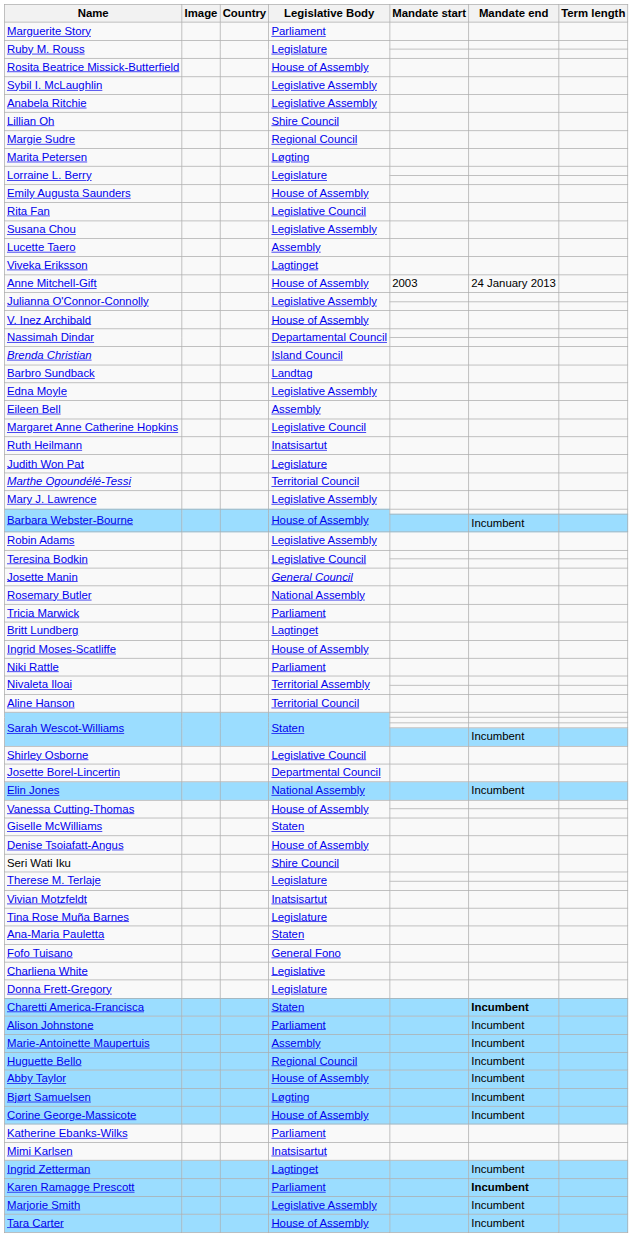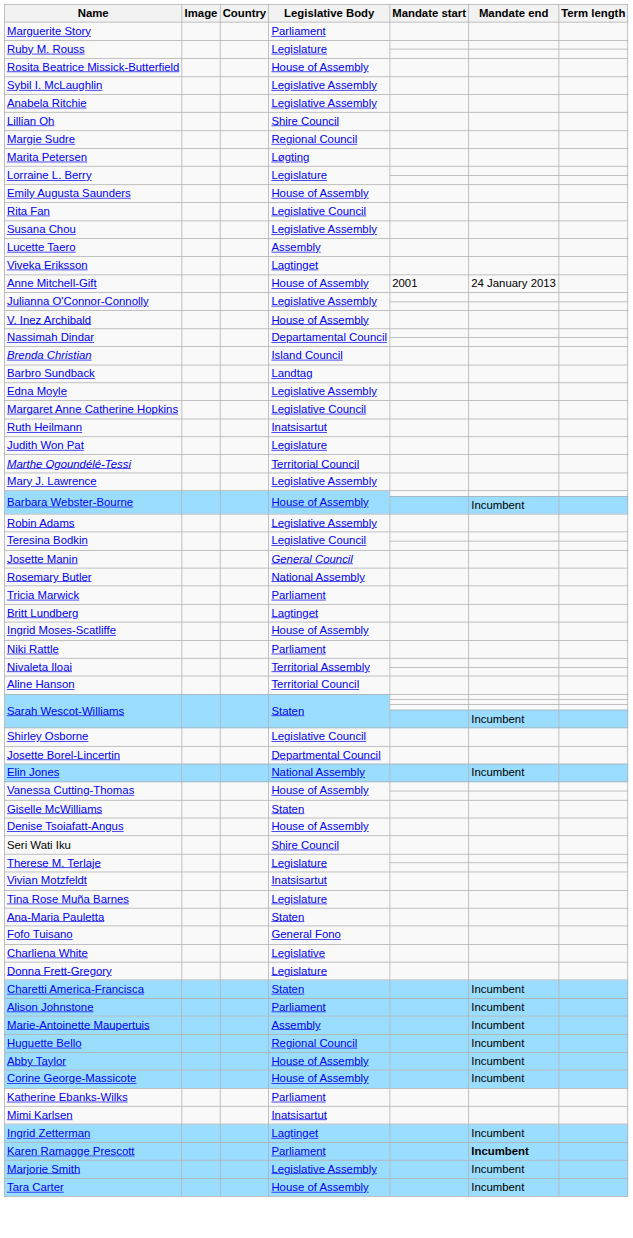 <table class="wikitable sortable">
 <tr>
 <th>Name</th>
 <th class=unsortable>Image</th>
 <th>Country</th>
 <th>Legislative Body</th>
 <th>Mandate start</th>
 <th>Mandate end</th>
 <th>Term length</th>
 </tr>
 <tr>
 <td><a href='#'>Marguerite Story</a></td>
 <td></td>
 <td></td>
 <td><a href='#'>Parliament</a></td>
 <td></td>
 <td></td>
 <td></td>
 </tr>
 <tr>
 <td rowspan="2"><a href='#'>Ruby M. Rouss</a></td>
 <td rowspan="2"></td>
 <td rowspan="2"></td>
 <td rowspan="2"><a href='#'>Legislature</a></td>
 <td></td>
 <td></td>
 <td></td>
 </tr>
 <tr>
 <td></td>
 <td></td>
 <td></td>
 </tr>
 <tr>
 <td><a href='#'>Rosita Beatrice Missick-Butterfield</a></td>
 <td></td>
 <td></td>
 <td><a href='#'>House of Assembly</a></td>
 <td></td>
 <td></td>
 <td></td>
 </tr>
 <tr>
 <td><a href='#'>Sybil I. McLaughlin</a></td>
 <td></td>
 <td></td>
 <td><a href='#'>Legislative Assembly</a></td>
 <td></td>
 <td></td>
 <td></td>
 </tr>
 <tr>
 <td><a href='#'>Anabela Ritchie</a></td>
 <td></td>
 <td></td>
 <td><a href='#'>Legislative Assembly</a></td>
 <td></td>
 <td></td>
 <td></td>
 </tr>
 <tr>
 <td><a href='#'>Lillian Oh</a></td>
 <td></td>
 <td></td>
 <td><a href='#'>Shire Council</a></td>
 <td></td>
 <td></td>
 <td></td>
 </tr>
 <tr>
 <td><a href='#'>Margie Sudre</a></td>
 <td></td>
 <td></td>
 <td><a href='#'>Regional Council</a></td>
 <td></td>
 <td></td>
 <td></td>
 </tr>
 <tr>
 <td><a href='#'>Marita Petersen</a></td>
 <td></td>
 <td></td>
 <td><a href='#'>Løgting</a></td>
 <td></td>
 <td></td>
 <td></td>
 </tr>
 <tr>
 <td rowspan="2"><a href='#'>Lorraine L. Berry</a></td>
 <td rowspan="2"></td>
 <td rowspan="2"></td>
 <td rowspan="2"><a href='#'>Legislature</a></td>
 <td></td>
 <td></td>
 <td></td>
 </tr>
 <tr>
 <td></td>
 <td></td>
 <td></td>
 </tr>
 <tr>
 <td><a href='#'>Emily Augusta Saunders</a></td>
 <td></td>
 <td></td>
 <td><a href='#'>House of Assembly</a></td>
 <td></td>
 <td></td>
 <td></td>
 </tr>
 <tr>
 <td><a href='#'>Rita Fan</a></td>
 <td></td>
 <td></td>
 <td><a href='#'>Legislative Council</a></td>
 <td></td>
 <td></td>
 <td></td>
 </tr>
 <tr>
 <td><a href='#'>Susana Chou</a></td>
 <td></td>
 <td></td>
 <td><a href='#'>Legislative Assembly</a></td>
 <td></td>
 <td></td>
 <td></td>
 </tr>
 <tr>
 <td><a href='#'>Lucette Taero</a></td>
 <td></td>
 <td></td>
 <td><a href='#'>Assembly</a></td>
 <td></td>
 <td></td>
 <td></td>
 </tr>
 <tr>
 <td><a href='#'>Viveka Eriksson</a></td>
 <td></td>
 <td></td>
 <td><a href='#'>Lagtinget</a></td>
 <td></td>
 <td></td>
 <td></td>
 </tr>
 <tr>
 <td><a href='#'>Anne Mitchell-Gift</a></td>
 <td></td>
 <td></td>
 <td><a href='#'>House of Assembly</a></td>
-<td>2003</td>
+<td>2001</td>
 <td>24 January 2013</td>
 <td></td>
 </tr>
 <tr>
 <td rowspan="2"><a href='#'>Julianna O'Connor-Connolly</a></td>
 <td rowspan="2"></td>
 <td rowspan="2"></td>
 <td rowspan="2"><a href='#'>Legislative Assembly</a></td>
 <td></td>
 <td></td>
 <td></td>
 </tr>
 <tr>
 <td></td>
 <td></td>
 <td></td>
 </tr>
 <tr>
 <td><a href='#'>V. Inez Archibald</a></td>
 <td></td>
 <td></td>
 <td><a href='#'>House of Assembly</a></td>
 <td></td>
 <td></td>
 <td></td>
 </tr>
 <tr>
 <td rowspan="2"><a href='#'>Nassimah Dindar</a></td>
 <td rowspan="2"></td>
 <td rowspan="2"></td>
 <td rowspan="2"><a href='#'>Departamental Council</a></td>
 <td></td>
 <td></td>
 <td></td>
 </tr>
 <tr>
 <td></td>
 <td></td>
 <td></td>
 </tr>
 <tr>
 <td><em><a href='#'>Brenda Christian</a></em></td>
 <td></td>
 <td></td>
 <td><a href='#'>Island Council</a></td>
 <td></td>
 <td></td>
 <td></td>
 </tr>
 <tr>
 <td><a href='#'>Barbro Sundback</a></td>
 <td></td>
 <td></td>
 <td><a href='#'>Landtag</a></td>
 <td></td>
 <td></td>
 <td></td>
 </tr>
 <tr>
 <td><a href='#'>Edna Moyle</a></td>
 <td></td>
 <td></td>
 <td><a href='#'>Legislative Assembly</a></td>
-<td></td>
-<td></td>
-<td></td>
-</tr>
-<tr>
-<td><a href='#'>Eileen Bell</a></td>
-<td></td>
-<td></td>
-<td><a href='#'>Assembly</a></td>
 <td></td>
 <td></td>
 <td></td>
 </tr>
 <tr>
 <td><a href='#'>Margaret Anne Catherine Hopkins</a></td>
 <td></td>
 <td></td>
 <td><a href='#'>Legislative Council</a></td>
 <td></td>
 <td></td>
 <td></td>
 </tr>
 <tr>
 <td><a href='#'>Ruth Heilmann</a></td>
 <td></td>
 <td></td>
 <td><a href='#'>Inatsisartut</a></td>
 <td></td>
 <td></td>
 <td></td>
 </tr>
 <tr>
 <td><a href='#'>Judith Won Pat</a></td>
 <td></td>
 <td></td>
 <td><a href='#'>Legislature</a></td>
 <td></td>
 <td></td>
 <td></td>
 </tr>
 <tr>
 <td><em><a href='#'>Marthe Ogoundélé-Tessi</a></em></td>
 <td></td>
 <td></td>
 <td><a href='#'>Territorial Council</a></td>
 <td></td>
 <td></td>
 <td></td>
 </tr>
 <tr>
 <td><a href='#'>Mary J. Lawrence</a></td>
 <td></td>
 <td></td>
 <td><a href='#'>Legislative Assembly</a></td>
 <td></td>
 <td></td>
 <td></td>
 </tr>
 <tr>
 <td rowspan="2" style="background-color: #9BDDFF"><a href='#'>Barbara Webster-Bourne</a></td>
 <td rowspan="2" style="background-color: #9BDDFF"></td>
 <td rowspan="2" style="background-color: #9BDDFF"></td>
 <td rowspan="2" style="background-color: #9BDDFF"><a href='#'>House of Assembly</a></td>
 <td></td>
 <td></td>
 <td></td>
 </tr>
 <tr style="background-color: #9BDDFF">
 <td></td>
 <td>Incumbent</td>
 <td></td>
 </tr>
 <tr>
 <td><a href='#'>Robin Adams</a></td>
 <td></td>
 <td></td>
 <td><a href='#'>Legislative Assembly</a></td>
 <td></td>
 <td></td>
 <td></td>
 </tr>
 <tr>
 <td rowspan="2"><a href='#'>Teresina Bodkin</a></td>
 <td rowspan="2"></td>
 <td rowspan="2"></td>
 <td rowspan="2"><a href='#'>Legislative Council</a></td>
 <td></td>
 <td></td>
 <td></td>
 </tr>
 <tr>
 <td></td>
 <td></td>
 <td></td>
 </tr>
 <tr>
 <td><a href='#'>Josette Manin</a></td>
 <td></td>
 <td></td>
 <td><em><a href='#'>General Council</a></em></td>
 <td></td>
 <td></td>
 <td></td>
 </tr>
 <tr>
 <td><a href='#'>Rosemary Butler</a></td>
 <td></td>
 <td></td>
 <td><a href='#'>National Assembly</a></td>
 <td></td>
 <td></td>
 <td></td>
 </tr>
 <tr>
 <td><a href='#'>Tricia Marwick</a></td>
 <td></td>
 <td></td>
 <td><a href='#'>Parliament</a></td>
 <td></td>
 <td></td>
 <td></td>
 </tr>
 <tr>
 <td><a href='#'>Britt Lundberg</a></td>
 <td></td>
 <td></td>
 <td><a href='#'>Lagtinget</a></td>
 <td></td>
 <td></td>
 <td></td>
 </tr>
 <tr>
 <td><a href='#'>Ingrid Moses-Scatliffe</a></td>
 <td></td>
 <td></td>
 <td><a href='#'>House of Assembly</a></td>
 <td></td>
 <td></td>
 <td></td>
 </tr>
 <tr>
 <td><a href='#'>Niki Rattle</a></td>
 <td></td>
 <td></td>
 <td><a href='#'>Parliament</a></td>
 <td></td>
 <td></td>
 <td></td>
 </tr>
 <tr>
 <td rowspan="2"><a href='#'>Nivaleta Iloai</a></td>
 <td rowspan="2"></td>
 <td rowspan="2"></td>
 <td rowspan="2"><a href='#'>Territorial Assembly</a></td>
 <td></td>
 <td></td>
 <td></td>
 </tr>
 <tr>
 <td></td>
 <td></td>
 <td></td>
 </tr>
 <tr>
 <td><a href='#'>Aline Hanson</a></td>
 <td></td>
 <td></td>
 <td><a href='#'>Territorial Council</a></td>
 <td></td>
 <td></td>
 <td></td>
 </tr>
 <tr>
 <td rowspan="4" style="background-color: #9BDDFF"><a href='#'>Sarah Wescot-Williams</a></td>
 <td rowspan="4" style="background-color: #9BDDFF"></td>
 <td rowspan="4" style="background-color: #9BDDFF"></td>
 <td rowspan="4" style="background-color: #9BDDFF"><a href='#'>Staten</a></td>
 <td></td>
 <td></td>
 <td></td>
 </tr>
 <tr>
 <td></td>
 <td></td>
 <td></td>
 </tr>
 <tr>
 <td></td>
 <td></td>
 <td></td>
 </tr>
 <tr style="background-color: #9BDDFF">
 <td></td>
 <td>Incumbent</td>
 <td></td>
 </tr>
 <tr>
 <td><a href='#'>Shirley Osborne</a></td>
 <td></td>
 <td></td>
 <td><a href='#'>Legislative Council</a></td>
 <td></td>
 <td></td>
 <td></td>
 </tr>
 <tr>
 <td><a href='#'>Josette Borel-Lincertin</a></td>
 <td></td>
 <td></td>
 <td><a href='#'>Departmental Council</a></td>
 <td></td>
 <td></td>
 <td></td>
 </tr>
 <tr style="background-color: #9BDDFF">
 <td><a href='#'>Elin Jones</a></td>
 <td></td>
 <td></td>
 <td><a href='#'>National Assembly</a></td>
 <td></td>
 <td>Incumbent</td>
 <td></td>
 </tr>
 <tr>
 <td rowspan="2"><a href='#'>Vanessa Cutting-Thomas</a></td>
 <td rowspan="2"></td>
 <td rowspan="2"></td>
 <td rowspan="2"><a href='#'>House of Assembly</a></td>
 <td></td>
 <td></td>
 <td></td>
 </tr>
 <tr>
 <td></td>
 <td></td>
 <td></td>
 </tr>
 <tr>
 <td><a href='#'>Giselle McWilliams</a></td>
 <td></td>
 <td></td>
 <td><a href='#'>Staten</a></td>
 <td></td>
 <td></td>
 <td></td>
 </tr>
 <tr>
 <td><a href='#'>Denise Tsoiafatt-Angus</a></td>
 <td></td>
 <td></td>
 <td><a href='#'>House of Assembly</a></td>
 <td></td>
 <td></td>
 <td></td>
 </tr>
 <tr>
 <td>Seri Wati Iku</td>
 <td></td>
 <td></td>
 <td><a href='#'>Shire Council</a></td>
 <td></td>
 <td></td>
 <td></td>
 </tr>
 <tr>
 <td rowspan="2"><a href='#'>Therese M. Terlaje</a></td>
 <td rowspan="2"></td>
 <td rowspan="2"></td>
 <td rowspan="2"><a href='#'>Legislature</a></td>
 <td><em></em></td>
 <td><em></em></td>
 <td><em></em></td>
 </tr>
 <tr>
 <td></td>
 <td></td>
 <td></td>
 </tr>
 <tr>
 <td><a href='#'>Vivian Motzfeldt</a></td>
 <td></td>
 <td></td>
 <td><a href='#'>Inatsisartut</a></td>
 <td></td>
 <td></td>
 <td></td>
 </tr>
 <tr>
 <td><a href='#'>Tina Rose Muña Barnes</a></td>
 <td></td>
 <td></td>
 <td><a href='#'>Legislature</a></td>
 <td></td>
 <td></td>
 <td></td>
 </tr>
 <tr>
 <td><a href='#'>Ana-Maria Pauletta</a></td>
 <td></td>
 <td></td>
 <td><a href='#'>Staten</a></td>
 <td></td>
 <td></td>
 <td></td>
 </tr>
 <tr>
 <td><a href='#'>Fofo Tuisano</a></td>
 <td></td>
 <td></td>
 <td><a href='#'>General Fono</a></td>
 <td></td>
 <td></td>
 <td></td>
 </tr>
 <tr>
 <td><a href='#'>Charliena White</a></td>
 <td></td>
 <td></td>
 <td><a href='#'>Legislative</a></td>
 <td></td>
 <td></td>
 <td></td>
 </tr>
 <tr>
 <td><a href='#'>Donna Frett-Gregory</a></td>
 <td></td>
 <td></td>
 <td><a href='#'>Legislature</a></td>
 <td></td>
 <td></td>
 <td></td>
 </tr>
 <tr style="background-color: #9BDDFF">
 <td><a href='#'>Charetti America-Francisca</a></td>
 <td></td>
 <td></td>
 <td><a href='#'>Staten</a></td>
 <td></td>
-<td><strong>Incumbent</strong></td>
+<td>Incumbent</td>
 <td></td>
 </tr>
 <tr style="background-color: #9BDDFF">
 <td><a href='#'>Alison Johnstone</a></td>
 <td></td>
 <td></td>
 <td><a href='#'>Parliament</a></td>
 <td></td>
 <td>Incumbent</td>
 <td></td>
 </tr>
 <tr style="background-color: #9BDDFF">
 <td><a href='#'>Marie-Antoinette Maupertuis</a></td>
 <td></td>
 <td></td>
 <td><a href='#'>Assembly</a></td>
 <td></td>
 <td>Incumbent</td>
 <td></td>
 </tr>
 <tr style="background-color: #9BDDFF">
 <td><a href='#'>Huguette Bello</a></td>
 <td></td>
 <td></td>
 <td><a href='#'>Regional Council</a></td>
 <td></td>
 <td>Incumbent</td>
 <td></td>
 </tr>
 <tr style="background-color: #9BDDFF">
 <td><a href='#'>Abby Taylor</a></td>
 <td></td>
 <td></td>
 <td><a href='#'>House of Assembly</a></td>
-<td></td>
-<td>Incumbent</td>
-<td></td>
-</tr>
-<tr style="background-color: #9BDDFF">
-<td><a href='#'>Bjørt Samuelsen</a></td>
-<td></td>
-<td></td>
-<td><a href='#'>Løgting</a></td>
 <td></td>
 <td>Incumbent</td>
 <td></td>
 </tr>
 <tr style="background-color: #9BDDFF">
 <td><a href='#'>Corine George-Massicote</a></td>
 <td></td>
 <td></td>
 <td><a href='#'>House of Assembly</a></td>
 <td></td>
 <td>Incumbent</td>
 <td></td>
 </tr>
 <tr>
 <td><a href='#'>Katherine Ebanks-Wilks</a></td>
 <td></td>
 <td></td>
 <td><a href='#'>Parliament</a></td>
 <td></td>
 <td></td>
 <td></td>
 </tr>
 <tr>
 <td><a href='#'>Mimi Karlsen</a></td>
 <td></td>
 <td></td>
 <td><a href='#'>Inatsisartut</a></td>
 <td></td>
 <td></td>
 <td></td>
 </tr>
 <tr style="background-color: #9BDDFF">
 <td><a href='#'>Ingrid Zetterman</a></td>
 <td></td>
 <td></td>
 <td><a href='#'>Lagtinget</a></td>
 <td></td>
 <td>Incumbent</td>
 <td></td>
 </tr>
 <tr style="background-color: #9BDDFF">
 <td><a href='#'>Karen Ramagge Prescott</a></td>
 <td></td>
 <td></td>
 <td><a href='#'>Parliament</a></td>
 <td></td>
 <td><strong>Incumbent</strong></td>
 <td></td>
 </tr>
 <tr style="background-color: #9BDDFF">
 <td><a href='#'>Marjorie Smith</a></td>
 <td></td>
 <td></td>
 <td><a href='#'>Legislative Assembly</a></td>
 <td></td>
 <td>Incumbent</td>
 <td></td>
 </tr>
 <tr style="background-color: #9BDDFF">
 <td><a href='#'>Tara Carter</a></td>
 <td></td>
 <td></td>
 <td><a href='#'>House of Assembly</a></td>
 <td></td>
 <td>Incumbent</td>
 <td></td>
 </tr>
 </table>
